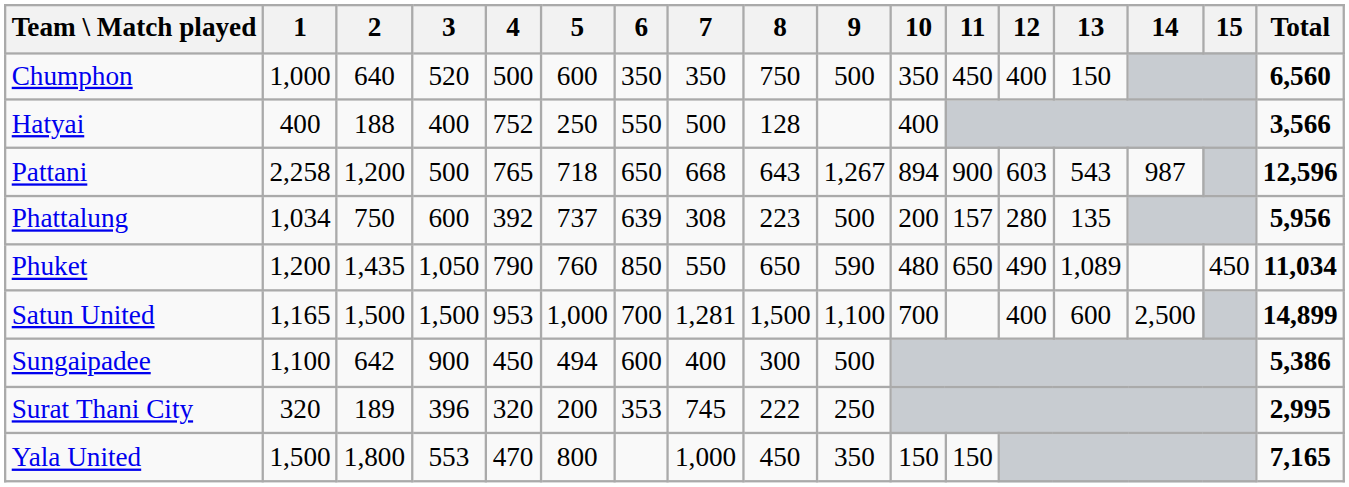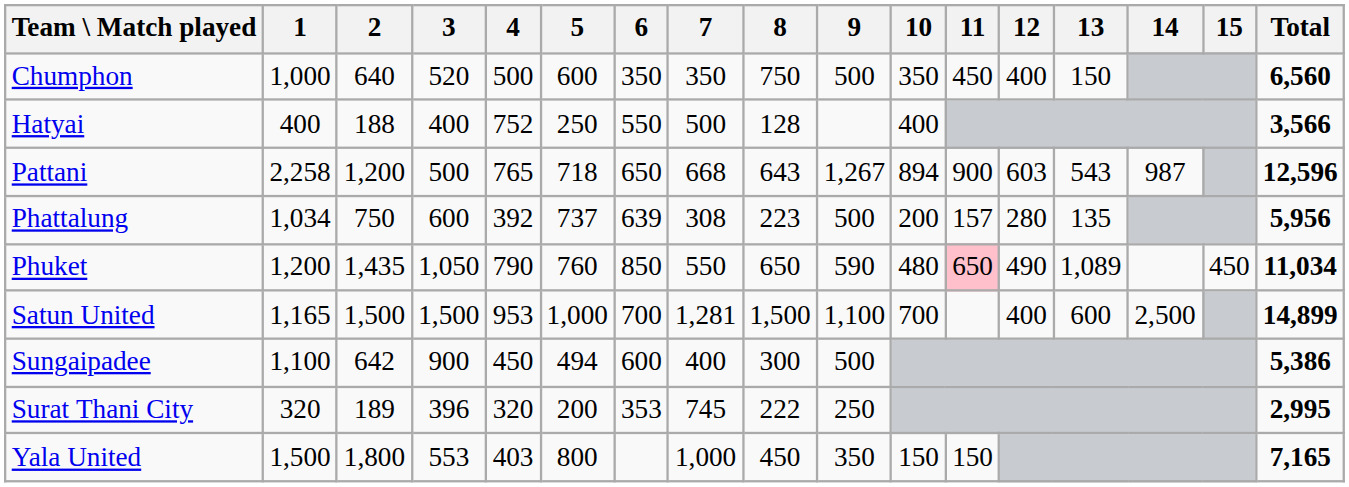 <table class="wikitable sortable" style="font-size: 74%; text-align:center;">
 <tr>
 <th>Team \ Match played</th>
 <th align=center>1</th>
 <th align=center>2</th>
 <th align=center>3</th>
 <th align=center>4</th>
 <th align=center>5</th>
 <th align=center>6</th>
 <th align=center>7</th>
 <th align=center>8</th>
 <th align=center>9</th>
 <th align=center>10</th>
 <th align=center>11</th>
 <th align=center>12</th>
 <th align=center>13</th>
 <th align=center>14</th>
 <th align=center>15</th>
 <th align=center>Total</th>
 </tr>
 <tr align=center>
 <td align=left><a href='#'>Chumphon</a></td>
 <td>1,000</td>
 <td>640</td>
 <td>520</td>
 <td>500</td>
 <td>600</td>
 <td>350</td>
 <td>350</td>
 <td>750</td>
 <td>500</td>
 <td>350</td>
 <td>450</td>
 <td>400</td>
 <td>150</td>
 <td bgcolor="#c8ccd1"  colspan="2"></td>
 <td><strong>6,560</strong></td>
 </tr>
 <tr align=center>
 <td align=left><a href='#'>Hatyai</a></td>
 <td>400</td>
 <td>188</td>
 <td>400</td>
 <td>752</td>
 <td>250</td>
 <td>550</td>
 <td>500</td>
 <td>128</td>
 <td></td>
 <td>400</td>
 <td bgcolor="#c8ccd1"  colspan="5"></td>
 <td><strong>3,566</strong></td>
 </tr>
 <tr align=center>
 <td align=left><a href='#'>Pattani</a></td>
 <td>2,258</td>
 <td>1,200</td>
 <td>500</td>
 <td>765</td>
 <td>718</td>
 <td>650</td>
 <td>668</td>
 <td>643</td>
 <td>1,267</td>
 <td>894</td>
 <td>900</td>
 <td>603</td>
 <td>543</td>
 <td>987</td>
 <td bgcolor="#c8ccd1"></td>
 <td><strong>12,596</strong></td>
 </tr>
 <tr align=center>
 <td align=left><a href='#'>Phattalung</a></td>
 <td>1,034</td>
 <td>750</td>
 <td>600</td>
 <td>392</td>
 <td>737</td>
 <td>639</td>
 <td>308</td>
 <td>223</td>
 <td>500</td>
 <td>200</td>
 <td>157</td>
 <td>280</td>
 <td>135</td>
 <td bgcolor="#c8ccd1"  colspan="2"></td>
 <td><strong>5,956</strong></td>
 </tr>
 <tr align=center>
 <td align=left><a href='#'>Phuket</a></td>
 <td>1,200</td>
 <td>1,435</td>
 <td>1,050</td>
 <td>790</td>
 <td>760</td>
 <td>850</td>
 <td>550</td>
 <td>650</td>
 <td>590</td>
 <td>480</td>
-<td>650</td>
+<td style="background: pink;">650</td>
 <td>490</td>
 <td>1,089</td>
 <td></td>
 <td>450</td>
 <td><strong>11,034</strong></td>
 </tr>
 <tr align=center>
 <td align=left><a href='#'>Satun United</a></td>
 <td>1,165</td>
 <td>1,500</td>
 <td>1,500</td>
 <td>953</td>
 <td>1,000</td>
 <td>700</td>
 <td>1,281</td>
 <td>1,500</td>
 <td>1,100</td>
 <td>700</td>
 <td></td>
 <td>400</td>
 <td>600</td>
 <td>2,500</td>
 <td bgcolor="#c8ccd1"></td>
 <td><strong>14,899</strong></td>
 </tr>
 <tr align=center>
 <td align=left><a href='#'>Sungaipadee</a></td>
 <td>1,100</td>
 <td>642</td>
 <td>900</td>
 <td>450</td>
 <td>494</td>
 <td>600</td>
 <td>400</td>
 <td>300</td>
 <td>500</td>
 <td bgcolor="#c8ccd1"  colspan="6"></td>
 <td><strong>5,386</strong></td>
 </tr>
 <tr align=center>
 <td align=left><a href='#'>Surat Thani City</a></td>
 <td>320</td>
 <td>189</td>
 <td>396</td>
 <td>320</td>
 <td>200</td>
 <td>353</td>
 <td>745</td>
 <td>222</td>
 <td>250</td>
 <td bgcolor="#c8ccd1"  colspan="6"></td>
 <td><strong>2,995</strong></td>
 </tr>
 <tr align=center>
 <td align=left><a href='#'>Yala United</a></td>
 <td>1,500</td>
 <td>1,800</td>
 <td>553</td>
-<td>470</td>
+<td>403</td>
 <td>800</td>
 <td></td>
 <td>1,000</td>
 <td>450</td>
 <td>350</td>
 <td>150</td>
 <td>150</td>
 <td bgcolor="#c8ccd1"  colspan="4"></td>
 <td><strong>7,165</strong></td>
 </tr>
 </table>
